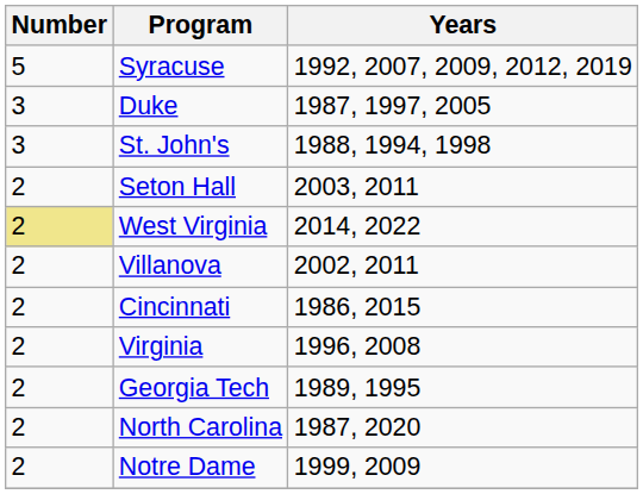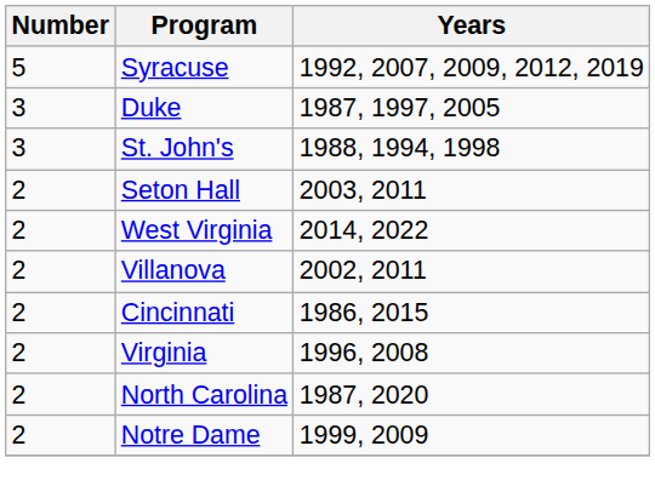 <table class="wikitable sortable">
 <tr>
 <th>Number</th>
 <th>Program</th>
 <th>Years</th>
 </tr>
 <tr>
 <td>5</td>
 <td><a href='#'>Syracuse</a></td>
 <td>1992, 2007, 2009, 2012, 2019</td>
 </tr>
 <tr>
 <td>3</td>
 <td><a href='#'>Duke</a></td>
 <td>1987, 1997, 2005</td>
 </tr>
 <tr>
 <td>3</td>
 <td><a href='#'>St. John's</a></td>
 <td>1988, 1994, 1998</td>
 </tr>
 <tr>
 <td>2</td>
 <td><a href='#'>Seton Hall</a></td>
 <td>2003, 2011</td>
 </tr>
 <tr>
-<td style="background: khaki;">2</td>
+<td>2</td>
 <td><a href='#'>West Virginia</a></td>
 <td>2014, 2022</td>
 </tr>
 <tr>
 <td>2</td>
 <td><a href='#'>Villanova</a></td>
 <td>2002, 2011</td>
 </tr>
 <tr>
 <td>2</td>
 <td><a href='#'>Cincinnati</a></td>
 <td>1986, 2015</td>
 </tr>
 <tr>
 <td>2</td>
 <td><a href='#'>Virginia</a></td>
 <td>1996, 2008</td>
 </tr>
 <tr>
 <td>2</td>
-<td><a href='#'>Georgia Tech</a></td>
-<td>1989, 1995</td>
-</tr>
-<tr>
-<td>2</td>
 <td><a href='#'>North Carolina</a></td>
 <td>1987, 2020</td>
 </tr>
 <tr>
 <td>2</td>
 <td><a href='#'>Notre Dame</a></td>
 <td>1999, 2009</td>
 </tr>
 <tr>
 </tr>
 </table>
